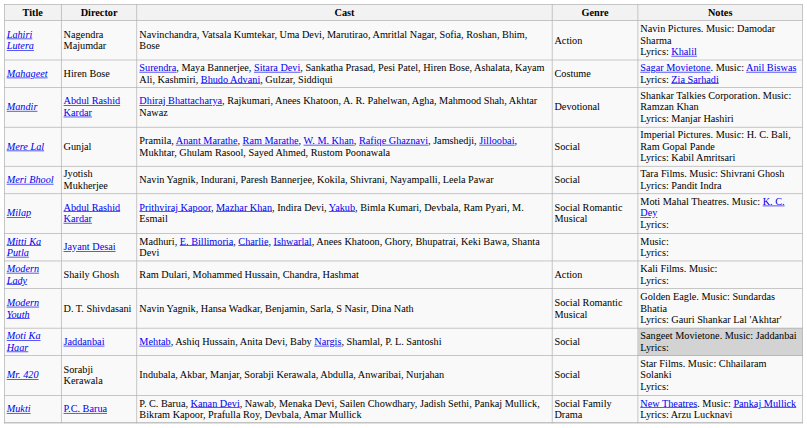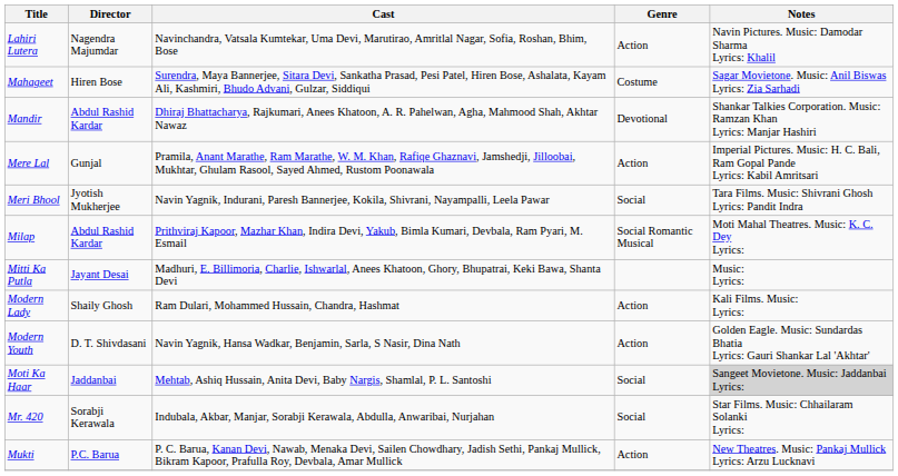 <table class="wikitable">
 <tr>
 <th>Title</th>
 <th>Director</th>
 <th>Cast</th>
 <th>Genre</th>
 <th>Notes</th>
 </tr>
 <tr>
 <td><em><a href='#'>Lahiri Lutera</a></em></td>
 <td>Nagendra Majumdar</td>
 <td>Navinchandra, Vatsala Kumtekar, Uma Devi, Marutirao, Amritlal Nagar, Sofia, Roshan, Bhim, Bose</td>
 <td>Action</td>
 <td>Navin Pictures. Music: Damodar Sharma<br>Lyrics: <a href='#'>Khalil</a></td>
 </tr>
 <tr>
 <td><em><a href='#'>Mahageet</a></em></td>
 <td>Hiren Bose</td>
 <td><a href='#'>Surendra</a>, Maya Bannerjee,  <a href='#'>Sitara Devi</a>, Sankatha Prasad, Pesi Patel, Hiren Bose, Ashalata, Kayam Ali, Kashmiri, <a href='#'>Bhudo Advani</a>, Gulzar, Siddiqui</td>
 <td>Costume</td>
 <td><a href='#'>Sagar Movietone</a>. Music: <a href='#'>Anil Biswas</a><br>Lyrics: <a href='#'>Zia Sarhadi</a></td>
 </tr>
 <tr>
 <td><em><a href='#'>Mandir</a></em></td>
 <td><a href='#'>Abdul Rashid Kardar</a></td>
 <td><a href='#'>Dhiraj Bhattacharya</a>, Rajkumari, Anees Khatoon, A. R. Pahelwan, Agha, Mahmood Shah, Akhtar Nawaz</td>
 <td>Devotional</td>
 <td>Shankar Talkies Corporation.  Music: Ramzan Khan<br>Lyrics: Manjar Hashiri</td>
 </tr>
 <tr>
 <td><em><a href='#'>Mere Lal</a></em></td>
 <td>Gunjal</td>
 <td>Pramila, <a href='#'>Anant Marathe</a>, <a href='#'>Ram Marathe</a>, <a href='#'>W. M. Khan</a>, <a href='#'>Rafiqe Ghaznavi</a>, Jamshedji, <a href='#'>Jilloobai</a>, Mukhtar, Ghulam Rasool, Sayed Ahmed, Rustom Poonawala</td>
-<td>Social</td>
+<td>Action</td>
 <td>Imperial Pictures. Music: H. C. Bali, Ram Gopal Pande<br>Lyrics: Kabil Amritsari</td>
 </tr>
 <tr>
 <td><em><a href='#'>Meri Bhool</a></em></td>
 <td>Jyotish Mukherjee</td>
 <td>Navin Yagnik, Indurani, Paresh Bannerjee, Kokila, Shivrani, Nayampalli, Leela Pawar</td>
 <td>Social</td>
 <td>Tara Films. Music: Shivrani Ghosh<br>Lyrics: Pandit Indra</td>
 </tr>
 <tr>
 <td><em><a href='#'>Milap</a></em></td>
 <td><a href='#'>Abdul Rashid Kardar</a></td>
 <td><a href='#'>Prithviraj Kapoor</a>, <a href='#'>Mazhar Khan</a>, Indira Devi, <a href='#'>Yakub</a>, Bimla Kumari, Devbala, Ram Pyari, M. Esmail</td>
 <td>Social Romantic Musical</td>
 <td>Moti Mahal Theatres. Music: <a href='#'>K. C. Dey</a><br>Lyrics:</td>
 </tr>
 <tr>
 <td><em><a href='#'>Mitti Ka Putla</a></em></td>
 <td><a href='#'>Jayant Desai</a></td>
 <td>Madhuri, <a href='#'>E. Billimoria</a>, <a href='#'>Charlie</a>, <a href='#'>Ishwarlal</a>, Anees Khatoon, Ghory, Bhupatrai, Keki Bawa, Shanta Devi</td>
 <td></td>
 <td>Music: <br>Lyrics:</td>
 </tr>
 <tr>
 <td><em><a href='#'>Modern Lady</a></em></td>
 <td>Shaily Ghosh</td>
 <td>Ram Dulari, Mohammed Hussain, Chandra, Hashmat</td>
 <td>Action</td>
 <td>Kali Films. Music: <br>Lyrics:</td>
 </tr>
 <tr>
 <td><em><a href='#'>Modern Youth</a></em></td>
 <td>D. T. Shivdasani</td>
 <td>Navin Yagnik, Hansa Wadkar, Benjamin, Sarla, S Nasir, Dina Nath</td>
-<td>Social Romantic Musical</td>
+<td>Action</td>
 <td>Golden Eagle. Music: Sundardas Bhatia<br>Lyrics: Gauri Shankar Lal 'Akhtar'</td>
 </tr>
 <tr>
 <td><em><a href='#'>Moti Ka Haar</a></em></td>
 <td><a href='#'>Jaddanbai</a></td>
 <td><a href='#'>Mehtab</a>, Ashiq Hussain, Anita Devi, Baby <a href='#'>Nargis</a>, Shamlal, P. L. Santoshi</td>
 <td>Social</td>
 <td style="background: lightgrey;">Sangeet Movietone. Music: Jaddanbai<br>Lyrics:</td>
 </tr>
 <tr>
 <td><em><a href='#'>Mr. 420</a></em></td>
 <td>Sorabji Kerawala</td>
 <td>Indubala, Akbar, Manjar, Sorabji Kerawala, Abdulla, Anwaribai, Nurjahan</td>
 <td>Social</td>
 <td>Star Films. Music: Chhailaram Solanki<br>Lyrics:</td>
 </tr>
 <tr>
 <td><em><a href='#'>Mukti</a></em></td>
 <td><a href='#'>P.C. Barua</a></td>
 <td>P. C. Barua, <a href='#'>Kanan Devi</a>, Nawab, Menaka Devi, Sailen Chowdhary, Jadish Sethi, Pankaj Mullick, Bikram Kapoor, Prafulla Roy, Devbala, Amar Mullick</td>
-<td>Social Family Drama</td>
+<td>Action</td>
 <td><a href='#'>New Theatres</a>. Music: <a href='#'>Pankaj Mullick</a><br>Lyrics: Arzu Lucknavi</td>
 </tr>
 <tr>
 </tr>
 </table>
